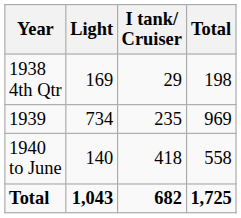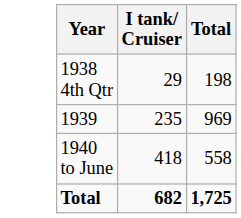 <table class="wikitable" align=right style="margin:0 0 1em 1em">
 <tr>
 <th>Year</th>
-<th>Light</th>
 <th>I tank/<br>Cruiser</th>
 <th>Total</th>
 </tr>
 <tr>
 <td>1938<br>4th Qtr</td>
-<td align="right">169</td>
 <td align="right">29</td>
 <td align="right">198</td>
 </tr>
 <tr>
 <td>1939</td>
-<td align="right">734</td>
 <td align="right">235</td>
 <td align="right">969</td>
 </tr>
 <tr>
 <td>1940<br>to June</td>
-<td align="right">140</td>
 <td align="right">418</td>
 <td align="right">558</td>
 </tr>
 <tr>
 <td><strong>Total</strong></td>
-<td align="right"><strong>1,043</strong></td>
 <td align="right"><strong>682</strong></td>
 <td align="right"><strong>1,725</strong></td>
 </tr>
 </table>
